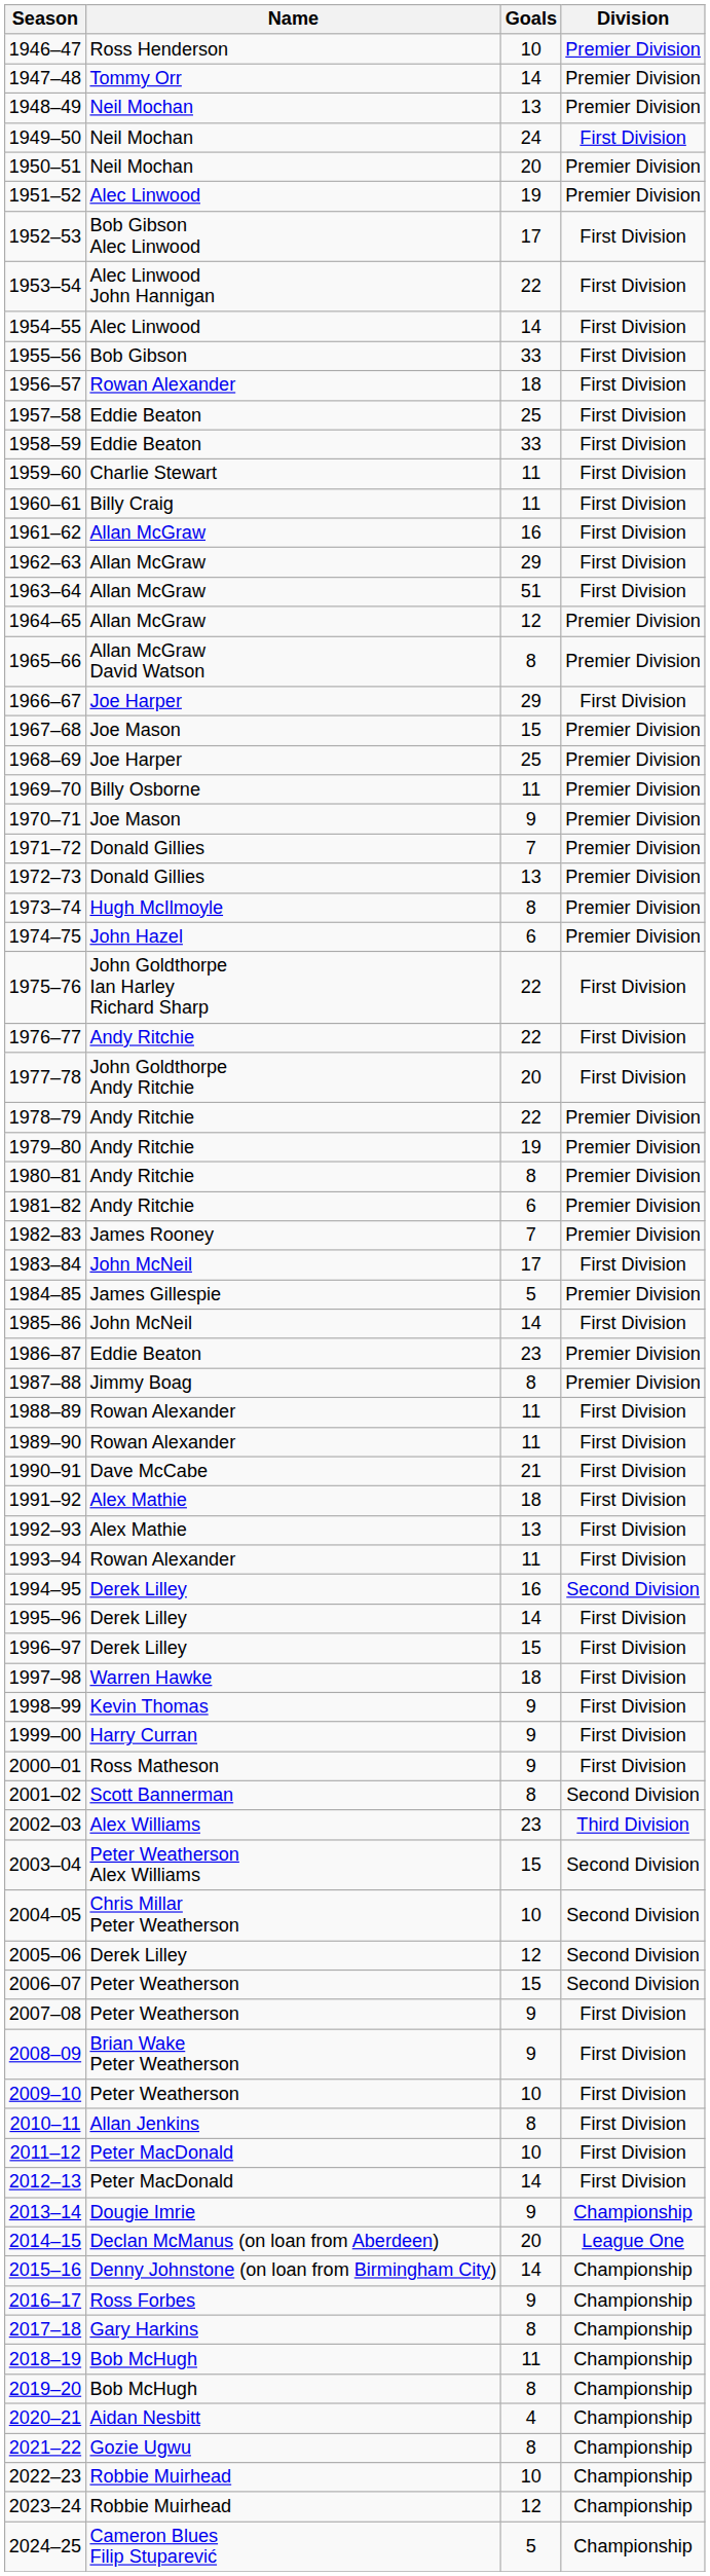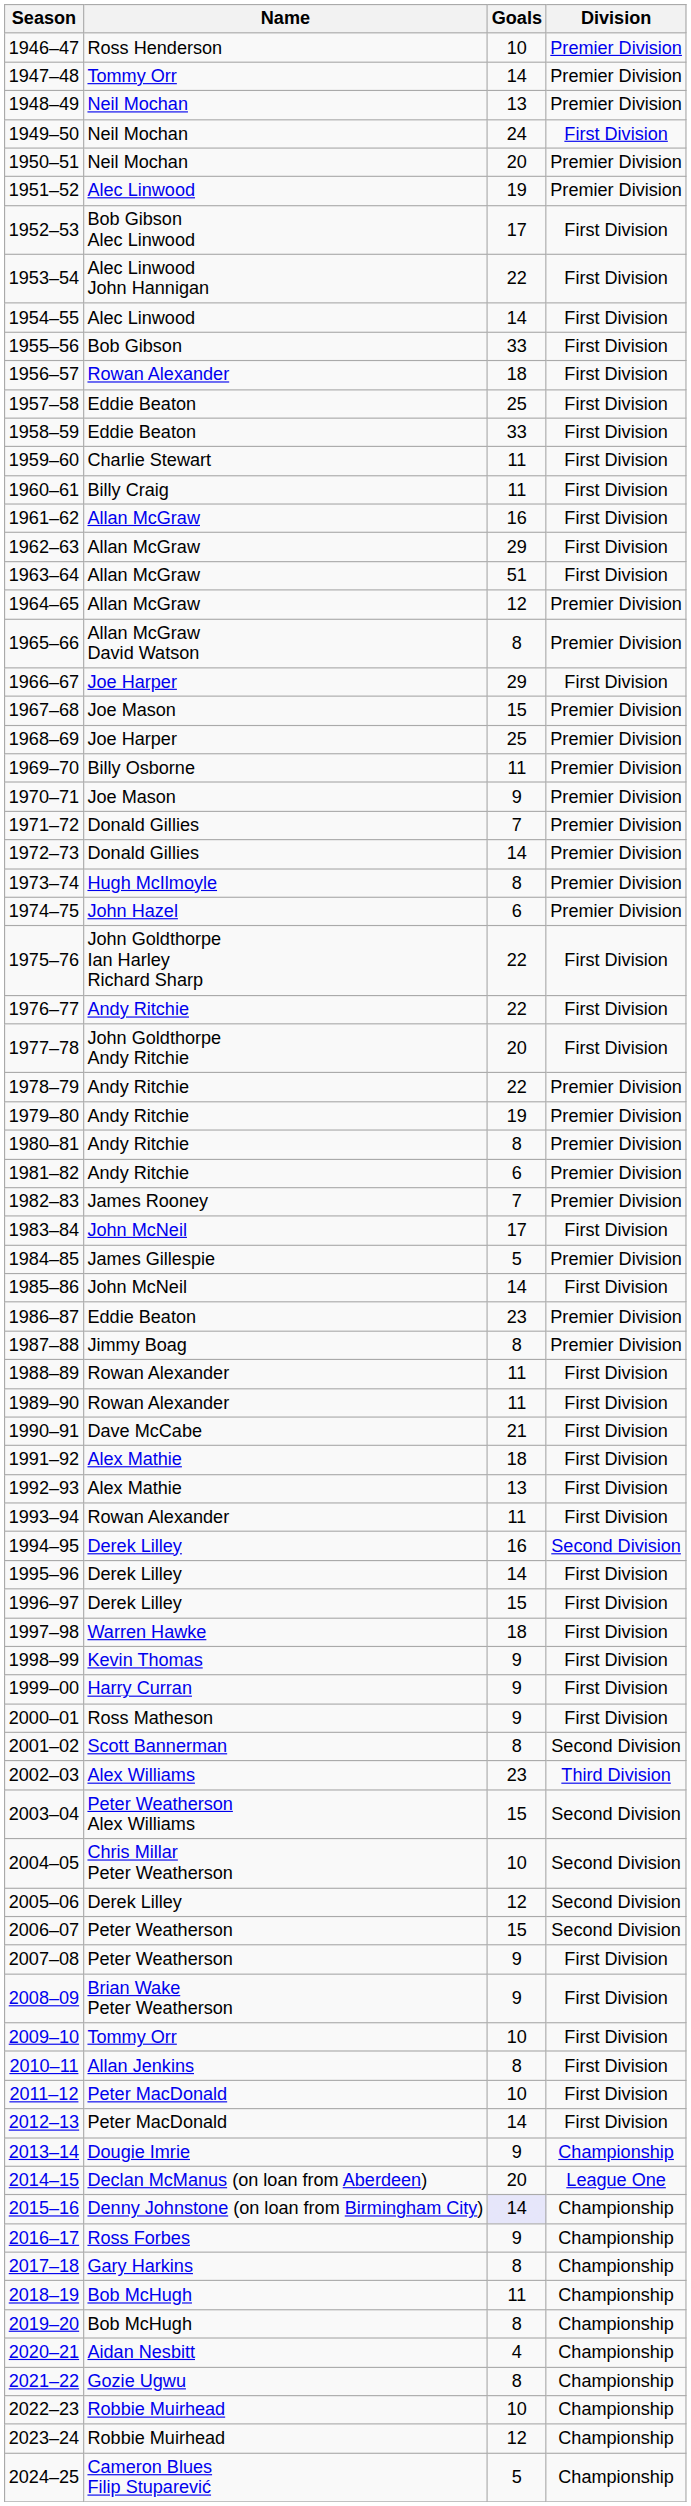 <table class="wikitable" style="text-align: center;">
 <tr>
 <th class=>Season</th>
 <th class=>Name</th>
 <th>Goals</th>
 <th>Division</th>
 </tr>
 <tr>
 <td>1946–47</td>
 <td align="left">Ross Henderson</td>
 <td>10</td>
 <td><a href='#'>Premier Division</a></td>
 </tr>
 <tr>
 <td>1947–48</td>
 <td align="left"><a href='#'>Tommy Orr</a></td>
 <td>14</td>
 <td>Premier Division</td>
 </tr>
 <tr>
 <td>1948–49</td>
 <td align="left"><a href='#'>Neil Mochan</a></td>
 <td>13</td>
 <td>Premier Division</td>
 </tr>
 <tr>
 <td>1949–50</td>
 <td align="left">Neil Mochan</td>
 <td>24</td>
 <td><a href='#'>First Division</a></td>
 </tr>
 <tr>
 <td>1950–51</td>
 <td align="left">Neil Mochan</td>
 <td>20</td>
 <td>Premier Division</td>
 </tr>
 <tr>
 <td>1951–52</td>
 <td align="left"><a href='#'>Alec Linwood</a></td>
 <td>19</td>
 <td>Premier Division</td>
 </tr>
 <tr>
 <td>1952–53</td>
 <td align="left">Bob Gibson<br>Alec Linwood</td>
 <td>17</td>
 <td>First Division</td>
 </tr>
 <tr>
 <td>1953–54</td>
 <td align="left">Alec Linwood<br>John Hannigan</td>
 <td>22</td>
 <td>First Division</td>
 </tr>
 <tr>
 <td>1954–55</td>
 <td align="left">Alec Linwood</td>
 <td>14</td>
 <td>First Division</td>
 </tr>
 <tr>
 <td>1955–56</td>
 <td align="left">Bob Gibson</td>
 <td>33</td>
 <td>First Division</td>
 </tr>
 <tr>
 <td>1956–57</td>
 <td align="left"><a href='#'>Rowan Alexander</a></td>
 <td>18</td>
 <td>First Division</td>
 </tr>
 <tr>
 <td>1957–58</td>
 <td align="left">Eddie Beaton</td>
 <td>25</td>
 <td>First Division</td>
 </tr>
 <tr>
 <td>1958–59</td>
 <td align="left">Eddie Beaton</td>
 <td>33</td>
 <td>First Division</td>
 </tr>
 <tr>
 <td>1959–60</td>
 <td align="left">Charlie Stewart</td>
 <td>11</td>
 <td>First Division</td>
 </tr>
 <tr>
 <td>1960–61</td>
 <td align="left">Billy Craig</td>
 <td>11</td>
 <td>First Division</td>
 </tr>
 <tr>
 <td>1961–62</td>
 <td align="left"><a href='#'>Allan McGraw</a></td>
 <td>16</td>
 <td>First Division</td>
 </tr>
 <tr>
 <td>1962–63</td>
 <td align="left">Allan McGraw</td>
 <td>29</td>
 <td>First Division</td>
 </tr>
 <tr>
 <td>1963–64</td>
 <td align="left">Allan McGraw</td>
 <td>51</td>
 <td>First Division</td>
 </tr>
 <tr>
 <td>1964–65</td>
 <td align="left">Allan McGraw</td>
 <td>12</td>
 <td>Premier Division</td>
 </tr>
 <tr>
 <td>1965–66</td>
 <td align="left">Allan McGraw<br>David Watson</td>
 <td>8</td>
 <td>Premier Division</td>
 </tr>
 <tr>
 <td>1966–67</td>
 <td align="left"><a href='#'>Joe Harper</a></td>
 <td>29</td>
 <td>First Division</td>
 </tr>
 <tr>
 <td>1967–68</td>
 <td align="left">Joe Mason</td>
 <td>15</td>
 <td>Premier Division</td>
 </tr>
 <tr>
 <td>1968–69</td>
 <td align="left">Joe Harper</td>
 <td>25</td>
 <td>Premier Division</td>
 </tr>
 <tr>
 <td>1969–70</td>
 <td align="left">Billy Osborne</td>
 <td>11</td>
 <td>Premier Division</td>
 </tr>
 <tr>
 <td>1970–71</td>
 <td align="left">Joe Mason</td>
 <td>9</td>
 <td>Premier Division</td>
 </tr>
 <tr>
 <td>1971–72</td>
 <td align="left">Donald Gillies</td>
 <td>7</td>
 <td>Premier Division</td>
 </tr>
 <tr>
 <td>1972–73</td>
 <td align="left">Donald Gillies</td>
-<td>13</td>
+<td>14</td>
 <td>Premier Division</td>
 </tr>
 <tr>
 <td>1973–74</td>
 <td align="left"><a href='#'>Hugh McIlmoyle</a></td>
 <td>8</td>
 <td>Premier Division</td>
 </tr>
 <tr>
 <td>1974–75</td>
 <td align="left"><a href='#'>John Hazel</a></td>
 <td>6</td>
 <td>Premier Division</td>
 </tr>
 <tr>
 <td>1975–76</td>
 <td align="left">John Goldthorpe<br>Ian Harley<br>Richard Sharp</td>
 <td>22</td>
 <td>First Division</td>
 </tr>
 <tr>
 <td>1976–77</td>
 <td align="left"><a href='#'>Andy Ritchie</a></td>
 <td>22</td>
 <td>First Division</td>
 </tr>
 <tr>
 <td>1977–78</td>
 <td align="left">John Goldthorpe<br>Andy Ritchie</td>
 <td>20</td>
 <td>First Division</td>
 </tr>
 <tr>
 <td>1978–79</td>
 <td align="left">Andy Ritchie</td>
 <td>22</td>
 <td>Premier Division</td>
 </tr>
 <tr>
 <td>1979–80</td>
 <td align="left">Andy Ritchie</td>
 <td>19</td>
 <td>Premier Division</td>
 </tr>
 <tr>
 <td>1980–81</td>
 <td align="left">Andy Ritchie</td>
 <td>8</td>
 <td>Premier Division</td>
 </tr>
 <tr>
 <td>1981–82</td>
 <td align="left">Andy Ritchie</td>
 <td>6</td>
 <td>Premier Division</td>
 </tr>
 <tr>
 <td>1982–83</td>
 <td align="left">James Rooney</td>
 <td>7</td>
 <td>Premier Division</td>
 </tr>
 <tr>
 <td>1983–84</td>
 <td align="left"><a href='#'>John McNeil</a></td>
 <td>17</td>
 <td>First Division</td>
 </tr>
 <tr>
 <td>1984–85</td>
 <td align="left">James Gillespie</td>
 <td>5</td>
 <td>Premier Division</td>
 </tr>
 <tr>
 <td>1985–86</td>
 <td align="left">John McNeil</td>
 <td>14</td>
 <td>First Division</td>
 </tr>
 <tr>
 <td>1986–87</td>
 <td align="left">Eddie Beaton</td>
 <td>23</td>
 <td>Premier Division</td>
 </tr>
 <tr>
 <td>1987–88</td>
 <td align="left">Jimmy Boag</td>
 <td>8</td>
 <td>Premier Division</td>
 </tr>
 <tr>
 <td>1988–89</td>
 <td align="left">Rowan Alexander</td>
 <td>11</td>
 <td>First Division</td>
 </tr>
 <tr>
 <td>1989–90</td>
 <td align="left">Rowan Alexander</td>
 <td>11</td>
 <td>First Division</td>
 </tr>
 <tr>
 <td>1990–91</td>
 <td align="left">Dave McCabe</td>
 <td>21</td>
 <td>First Division</td>
 </tr>
 <tr>
 <td>1991–92</td>
 <td align="left"><a href='#'>Alex Mathie</a></td>
 <td>18</td>
 <td>First Division</td>
 </tr>
 <tr>
 <td>1992–93</td>
 <td align="left">Alex Mathie</td>
 <td>13</td>
 <td>First Division</td>
 </tr>
 <tr>
 <td>1993–94</td>
 <td align="left">Rowan Alexander</td>
 <td>11</td>
 <td>First Division</td>
 </tr>
 <tr>
 <td>1994–95</td>
 <td align="left"><a href='#'>Derek Lilley</a></td>
 <td>16</td>
 <td><a href='#'>Second Division</a></td>
 </tr>
 <tr>
 <td>1995–96</td>
 <td align="left">Derek Lilley</td>
 <td>14</td>
 <td>First Division</td>
 </tr>
 <tr>
 <td>1996–97</td>
 <td align="left">Derek Lilley</td>
 <td>15</td>
 <td>First Division</td>
 </tr>
 <tr>
 <td>1997–98</td>
 <td align="left"> <a href='#'>Warren Hawke</a></td>
 <td>18</td>
 <td>First Division</td>
 </tr>
 <tr>
 <td>1998–99</td>
 <td align="left"><a href='#'>Kevin Thomas</a></td>
 <td>9</td>
 <td>First Division</td>
 </tr>
 <tr>
 <td>1999–00</td>
 <td align="left"><a href='#'>Harry Curran</a></td>
 <td>9</td>
 <td>First Division</td>
 </tr>
 <tr>
 <td>2000–01</td>
 <td align="left">Ross Matheson</td>
 <td>9</td>
 <td>First Division</td>
 </tr>
 <tr>
 <td>2001–02</td>
 <td align="left"><a href='#'>Scott Bannerman</a></td>
 <td>8</td>
 <td>Second Division</td>
 </tr>
 <tr>
 <td>2002–03</td>
 <td align="left"><a href='#'>Alex Williams</a></td>
 <td>23</td>
 <td><a href='#'>Third Division</a></td>
 </tr>
 <tr>
 <td>2003–04</td>
 <td align="left"> <a href='#'>Peter Weatherson</a><br>Alex Williams</td>
 <td>15</td>
 <td>Second Division</td>
 </tr>
 <tr>
 <td>2004–05</td>
 <td align="left"><a href='#'>Chris Millar</a><br> Peter Weatherson</td>
 <td>10</td>
 <td>Second Division</td>
 </tr>
 <tr>
 <td>2005–06</td>
 <td align="left">Derek Lilley</td>
 <td>12</td>
 <td>Second Division</td>
 </tr>
 <tr>
 <td>2006–07</td>
 <td align="left"> Peter Weatherson</td>
 <td>15</td>
 <td>Second Division</td>
 </tr>
 <tr>
 <td>2007–08</td>
 <td align="left"> Peter Weatherson</td>
 <td>9</td>
 <td>First Division</td>
 </tr>
 <tr>
 <td><a href='#'>2008–09</a></td>
 <td align="left"> <a href='#'>Brian Wake</a><br> Peter Weatherson</td>
 <td>9</td>
 <td>First Division</td>
 </tr>
 <tr>
 <td><a href='#'>2009–10</a></td>
-<td align="left"> Peter Weatherson</td>
+<td align="left"><a href='#'>Tommy Orr</a></td>
 <td>10</td>
 <td>First Division</td>
 </tr>
 <tr>
 <td><a href='#'>2010–11</a></td>
 <td align="left"><a href='#'>Allan Jenkins</a></td>
 <td>8</td>
 <td>First Division</td>
 </tr>
 <tr>
 <td><a href='#'>2011–12</a></td>
 <td align="left"><a href='#'>Peter MacDonald</a></td>
 <td>10</td>
 <td>First Division</td>
 </tr>
 <tr>
 <td><a href='#'>2012–13</a></td>
 <td align="left">Peter MacDonald</td>
 <td>14</td>
 <td>First Division</td>
 </tr>
 <tr>
 <td><a href='#'>2013–14</a></td>
 <td align="left"><a href='#'>Dougie Imrie</a></td>
 <td>9</td>
 <td><a href='#'>Championship</a></td>
 </tr>
 <tr>
 <td><a href='#'>2014–15</a></td>
 <td align="left"><a href='#'>Declan McManus</a> (on loan from <a href='#'>Aberdeen</a>)</td>
 <td>20</td>
 <td><a href='#'>League One</a></td>
 </tr>
 <tr>
 <td><a href='#'>2015–16</a></td>
 <td align="left"><a href='#'>Denny Johnstone</a> (on loan from <a href='#'>Birmingham City</a>)</td>
-<td>14</td>
+<td style="background: lavender;">14</td>
 <td>Championship</td>
 </tr>
 <tr>
 <td><a href='#'>2016–17</a></td>
 <td align="left"><a href='#'>Ross Forbes</a></td>
 <td>9</td>
 <td>Championship</td>
 </tr>
 <tr>
 <td><a href='#'>2017–18</a></td>
 <td align="left"><a href='#'>Gary Harkins</a></td>
 <td>8</td>
 <td>Championship</td>
 </tr>
 <tr>
 <td><a href='#'>2018–19</a></td>
 <td align="left"><a href='#'>Bob McHugh</a></td>
 <td>11</td>
 <td>Championship</td>
 </tr>
 <tr>
 <td><a href='#'>2019–20</a></td>
 <td align="left">Bob McHugh</td>
 <td>8</td>
 <td>Championship</td>
 </tr>
 <tr>
 <td><a href='#'>2020–21</a></td>
 <td align="left"><a href='#'>Aidan Nesbitt</a></td>
 <td>4</td>
 <td>Championship</td>
 </tr>
 <tr>
 <td><a href='#'>2021–22</a></td>
 <td align="left"> <a href='#'>Gozie Ugwu</a></td>
 <td>8</td>
 <td>Championship</td>
 </tr>
 <tr>
 <td>2022–23</td>
 <td align="left"><a href='#'>Robbie Muirhead</a></td>
 <td>10</td>
 <td>Championship</td>
 </tr>
 <tr>
 <td>2023–24</td>
 <td align="left">Robbie Muirhead</td>
 <td>12</td>
 <td>Championship</td>
 </tr>
 <tr>
 <td>2024–25</td>
 <td align="left"><a href='#'>Cameron Blues</a> <br> <a href='#'>Filip Stuparević</a></td>
 <td>5</td>
 <td>Championship</td>
 </tr>
 </table>
